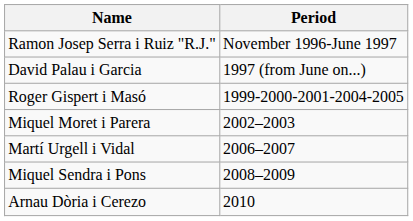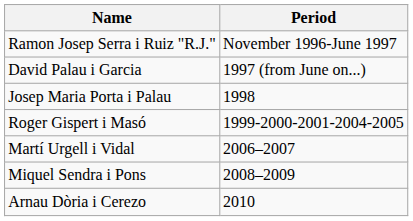 <table class="wikitable" style="font-size: 95%;">
 <tr>
 <th>Name</th>
 <th>Period</th>
 </tr>
 <tr ---->
 <td>Ramon Josep Serra i Ruiz "R.J."</td>
 <td>November 1996-June 1997</td>
 </tr>
 <tr ---->
 <td>David Palau i Garcia</td>
 <td>1997 (from June on...)</td>
 </tr>
 <tr ---->
+<td>Josep Maria Porta i Palau</td>
+<td>1998</td>
+</tr>
+<tr ---->
 <td>Roger Gispert i Masó</td>
 <td>1999-2000-2001-2004-2005</td>
-</tr>
-<tr ---->
-<td>Miquel Moret i Parera</td>
-<td>2002–2003</td>
 </tr>
 <tr ---->
 <td>Martí Urgell i Vidal</td>
 <td>2006–2007</td>
 </tr>
 <tr ---->
 <td>Miquel Sendra i Pons</td>
 <td>2008–2009</td>
 </tr>
 <tr ---->
 <td>Arnau Dòria i Cerezo</td>
 <td>2010</td>
 </tr>
 </table>
